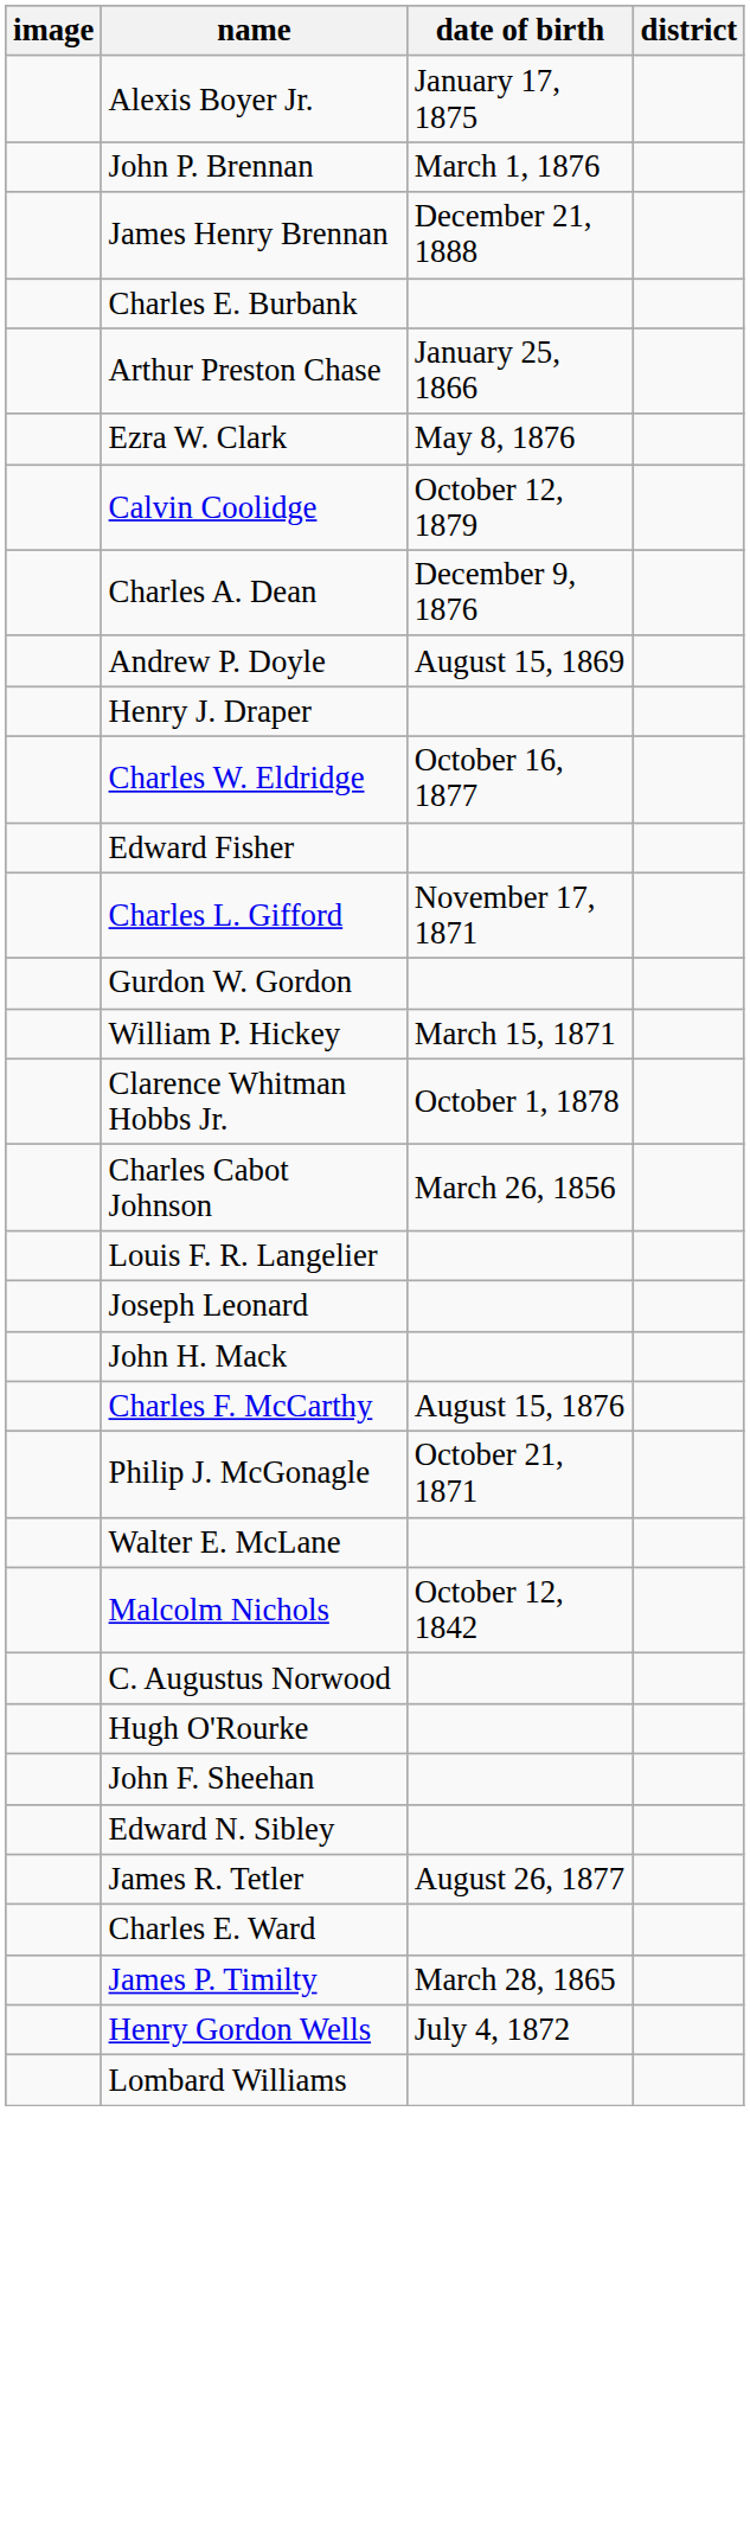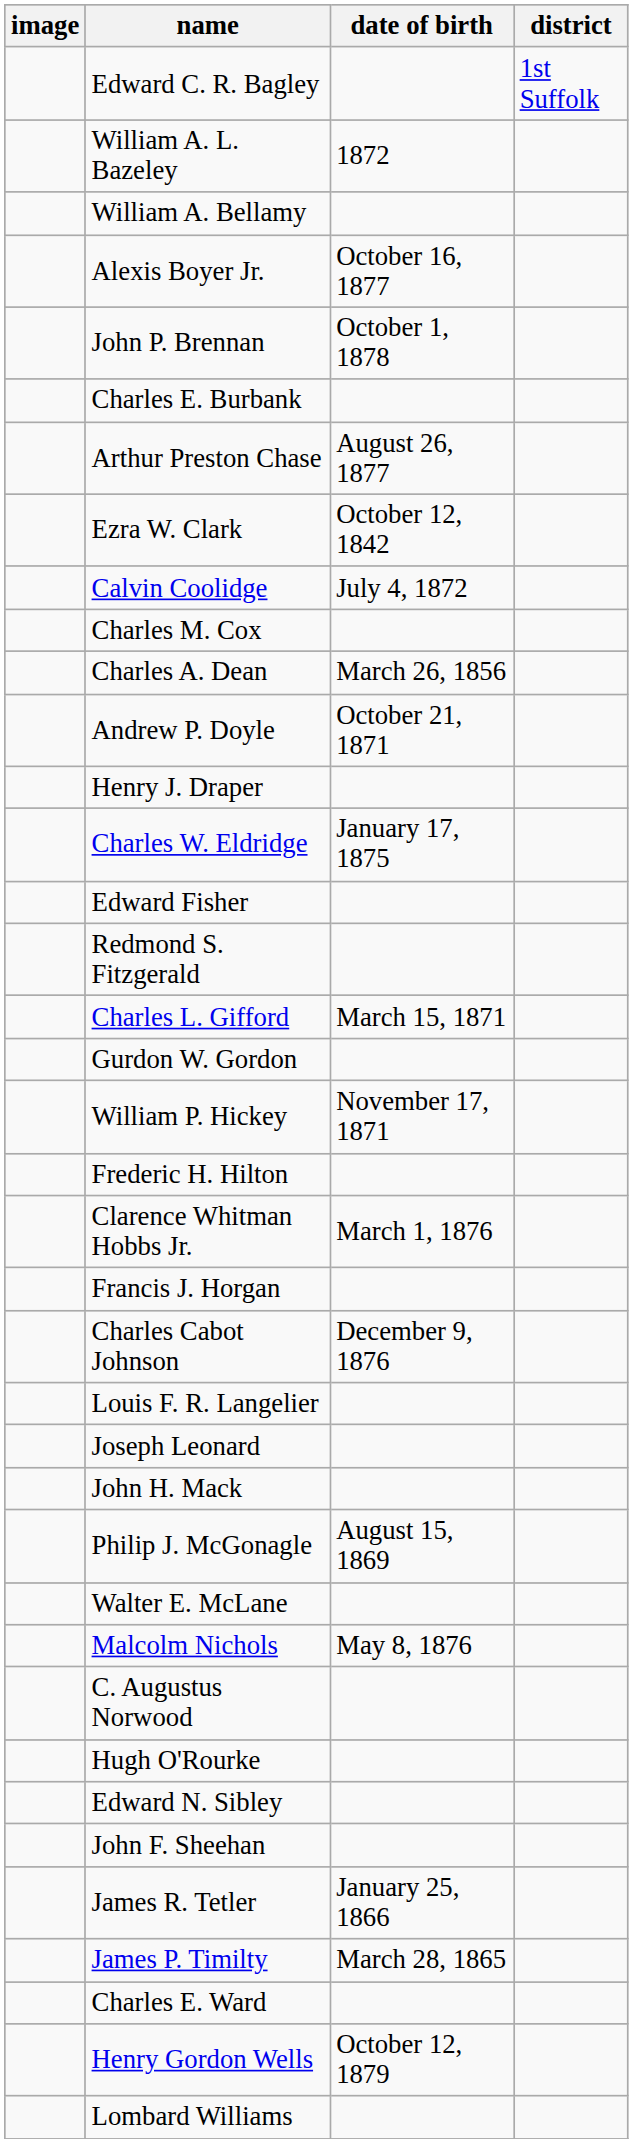 <table class='wikitable sortable' style="width:60%">
 <tr>
 <th>image</th>
 <th>name </th>
 <th data-sort-type=date>date of birth </th>
 <th>district </th>
 </tr>
 <tr>
 <td></td>
+<td>Edward C. R. Bagley</td>
+<td></td>
+<td><a href='#'>1st Suffolk</a></td>
+</tr>
+<tr>
+<td></td>
+<td>William A. L. Bazeley</td>
+<td>1872</td>
+<td></td>
+</tr>
+<tr>
+<td></td>
+<td>William A. Bellamy</td>
+<td></td>
+<td></td>
+</tr>
+<tr>
+<td></td>
 <td>Alexis Boyer Jr.</td>
-<td>January 17, 1875</td>
+<td>October 16, 1877</td>
 <td></td>
 </tr>
 <tr>
 <td></td>
 <td>John P. Brennan</td>
-<td>March 1, 1876</td>
-<td></td>
-</tr>
-<tr>
-<td></td>
-<td>James Henry Brennan</td>
-<td>December 21, 1888</td>
+<td>October 1, 1878</td>
 <td></td>
 </tr>
 <tr>
 <td></td>
 <td>Charles E. Burbank</td>
 <td></td>
 <td></td>
 </tr>
 <tr>
 <td></td>
 <td>Arthur Preston Chase</td>
-<td>January 25, 1866</td>
+<td>August 26, 1877</td>
 <td></td>
 </tr>
 <tr>
 <td></td>
 <td>Ezra W. Clark</td>
-<td>May 8, 1876</td>
+<td>October 12, 1842</td>
 <td></td>
 </tr>
 <tr>
 <td></td>
 <td><a href='#'>Calvin Coolidge</a></td>
-<td>October 12, 1879</td>
+<td>July 4, 1872</td>
+<td></td>
+</tr>
+<tr>
+<td></td>
+<td>Charles M. Cox</td>
+<td></td>
 <td></td>
 </tr>
 <tr>
 <td></td>
 <td>Charles A. Dean</td>
-<td>December 9, 1876</td>
+<td>March 26, 1856</td>
 <td></td>
 </tr>
 <tr>
 <td></td>
 <td>Andrew P. Doyle</td>
-<td>August 15, 1869</td>
+<td>October 21, 1871</td>
 <td></td>
 </tr>
 <tr>
 <td></td>
 <td>Henry J. Draper</td>
 <td></td>
 <td></td>
 </tr>
 <tr>
 <td></td>
 <td><a href='#'>Charles W. Eldridge</a></td>
-<td>October 16, 1877</td>
+<td>January 17, 1875</td>
 <td></td>
 </tr>
 <tr>
 <td></td>
 <td>Edward Fisher</td>
 <td></td>
 <td></td>
 </tr>
 <tr>
 <td></td>
+<td>Redmond S. Fitzgerald</td>
+<td></td>
+<td></td>
+</tr>
+<tr>
+<td></td>
 <td><a href='#'>Charles L. Gifford</a></td>
-<td>November 17, 1871</td>
+<td>March 15, 1871</td>
 <td></td>
 </tr>
 <tr>
 <td></td>
 <td>Gurdon W. Gordon</td>
 <td></td>
 <td></td>
 </tr>
 <tr>
 <td></td>
 <td>William P. Hickey</td>
-<td>March 15, 1871</td>
+<td>November 17, 1871</td>
+<td></td>
+</tr>
+<tr>
+<td></td>
+<td>Frederic H. Hilton</td>
+<td></td>
 <td></td>
 </tr>
 <tr>
 <td></td>
 <td>Clarence Whitman Hobbs Jr.</td>
-<td>October 1, 1878</td>
+<td>March 1, 1876</td>
+<td></td>
+</tr>
+<tr>
+<td></td>
+<td>Francis J. Horgan</td>
+<td></td>
 <td></td>
 </tr>
 <tr>
 <td></td>
 <td>Charles Cabot Johnson</td>
-<td>March 26, 1856</td>
+<td>December 9, 1876</td>
 <td></td>
 </tr>
 <tr>
 <td></td>
 <td>Louis F. R. Langelier</td>
 <td></td>
 <td></td>
 </tr>
 <tr>
 <td></td>
 <td>Joseph Leonard</td>
 <td></td>
 <td></td>
 </tr>
 <tr>
 <td></td>
 <td>John H. Mack</td>
 <td></td>
 <td></td>
 </tr>
 <tr>
 <td></td>
-<td><a href='#'>Charles F. McCarthy</a></td>
-<td>August 15, 1876</td>
-<td></td>
-</tr>
-<tr>
-<td></td>
 <td>Philip J. McGonagle</td>
-<td>October 21, 1871</td>
+<td>August 15, 1869</td>
 <td></td>
 </tr>
 <tr>
 <td></td>
 <td>Walter E. McLane</td>
 <td></td>
 <td></td>
 </tr>
 <tr>
 <td></td>
 <td><a href='#'>Malcolm Nichols</a></td>
-<td>October 12, 1842</td>
+<td>May 8, 1876</td>
 <td></td>
 </tr>
 <tr>
 <td></td>
 <td>C. Augustus Norwood</td>
 <td></td>
 <td></td>
 </tr>
 <tr>
 <td></td>
 <td>Hugh O'Rourke</td>
 <td></td>
 <td></td>
 </tr>
 <tr>
 <td></td>
+<td>Edward N. Sibley</td>
+<td></td>
+<td></td>
+</tr>
+<tr>
+<td></td>
 <td>John F. Sheehan</td>
 <td></td>
 <td></td>
 </tr>
 <tr>
 <td></td>
-<td>Edward N. Sibley</td>
-<td></td>
+<td>James R. Tetler</td>
+<td>January 25, 1866</td>
 <td></td>
 </tr>
 <tr>
 <td></td>
-<td>James R. Tetler</td>
-<td>August 26, 1877</td>
+<td><a href='#'>James P. Timilty</a></td>
+<td>March 28, 1865</td>
 <td></td>
 </tr>
 <tr>
 <td></td>
 <td>Charles E. Ward</td>
 <td></td>
 <td></td>
 </tr>
 <tr>
 <td></td>
-<td><a href='#'>James P. Timilty</a></td>
-<td>March 28, 1865</td>
-<td></td>
-</tr>
-<tr>
-<td></td>
 <td><a href='#'>Henry Gordon Wells</a></td>
-<td>July 4, 1872</td>
+<td>October 12, 1879</td>
 <td></td>
 </tr>
 <tr>
 <td></td>
 <td>Lombard Williams</td>
 <td></td>
 <td></td>
 </tr>
 <tr>
 </tr>
 </table>
